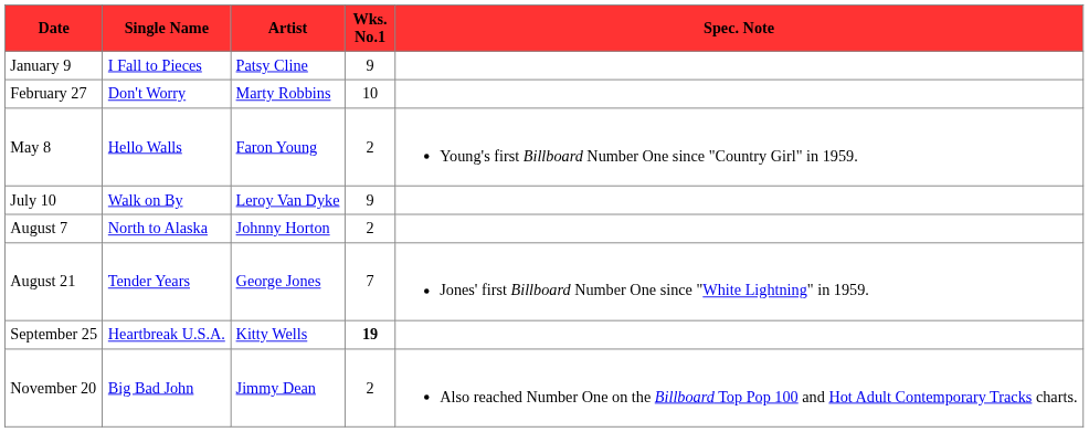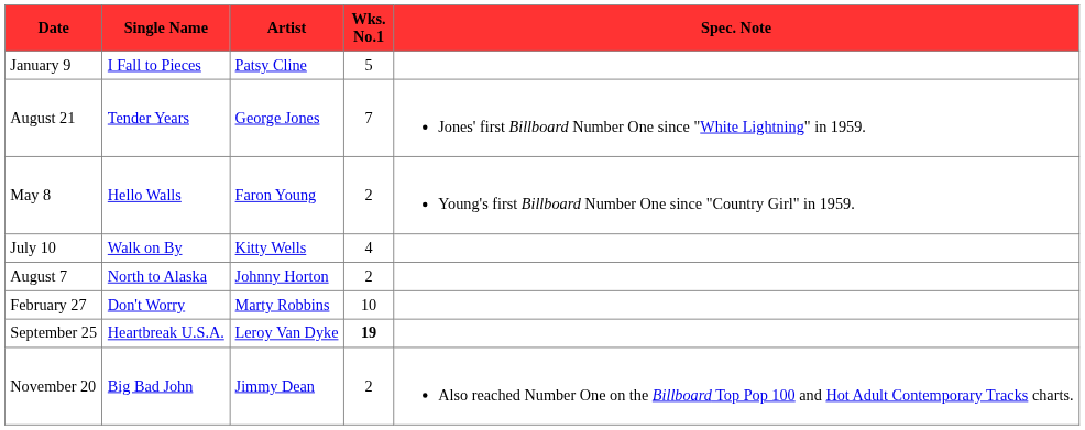 <table border="1" cellpadding="5" cellspacing="1" style="border-collapse: collapse">
 <tr style="background:#FF3333">
 <th>Date</th>
 <th>Single Name</th>
 <th>Artist</th>
 <th width="40">Wks. No.1</th>
 <th>Spec. Note</th>
 </tr>
 <tr>
 <td>January 9</td>
 <td><a href='#'>I Fall to Pieces</a></td>
 <td><a href='#'>Patsy Cline</a></td>
-<td align="center">9</td>
+<td align="center">5</td>
 <td></td>
 </tr>
 <tr>
-<td>February 27</td>
-<td><a href='#'>Don't Worry</a></td>
-<td><a href='#'>Marty Robbins</a></td>
-<td align="center">10</td>
-<td></td>
+<td>August 21</td>
+<td><a href='#'>Tender Years</a></td>
+<td><a href='#'>George Jones</a></td>
+<td align="center">7</td>
+<td><br><ul><li>Jones' first <em>Billboard</em> Number One since "<a href='#'>White Lightning</a>" in 1959.</li></ul></td>
 </tr>
 <tr>
 <td>May 8</td>
 <td><a href='#'>Hello Walls</a></td>
 <td><a href='#'>Faron Young</a></td>
 <td align="center">2</td>
 <td><br><ul><li>Young's first <em>Billboard</em> Number One since "Country Girl" in 1959.</li></ul></td>
 </tr>
 <tr>
 <td>July 10</td>
 <td><a href='#'>Walk on By</a></td>
-<td><a href='#'>Leroy Van Dyke</a></td>
-<td align="center">9</td>
+<td><a href='#'>Kitty Wells</a></td>
+<td align="center">4</td>
 <td></td>
 </tr>
 <tr>
 <td>August 7</td>
 <td><a href='#'>North to Alaska</a></td>
 <td><a href='#'>Johnny Horton</a></td>
 <td align="center">2</td>
 <td></td>
 </tr>
 <tr>
-<td>August 21</td>
-<td><a href='#'>Tender Years</a></td>
-<td><a href='#'>George Jones</a></td>
-<td align="center">7</td>
-<td><br><ul><li>Jones' first <em>Billboard</em> Number One since "<a href='#'>White Lightning</a>" in 1959.</li></ul></td>
+<td>February 27</td>
+<td><a href='#'>Don't Worry</a></td>
+<td><a href='#'>Marty Robbins</a></td>
+<td align="center">10</td>
+<td></td>
 </tr>
 <tr>
 <td>September 25</td>
 <td><a href='#'>Heartbreak U.S.A.</a></td>
-<td><a href='#'>Kitty Wells</a></td>
+<td><a href='#'>Leroy Van Dyke</a></td>
 <td align="center"><strong>19</strong></td>
 <td></td>
 </tr>
 <tr>
 <td>November 20</td>
 <td><a href='#'>Big Bad John</a></td>
 <td><a href='#'>Jimmy Dean</a></td>
 <td align="center">2</td>
 <td><br><ul><li>Also reached Number One on the <a href='#'><em>Billboard</em> Top Pop 100</a> and <a href='#'>Hot Adult Contemporary Tracks</a> charts.</li></ul></td>
 </tr>
 </table>
